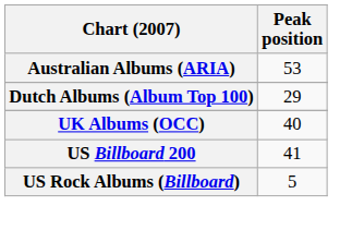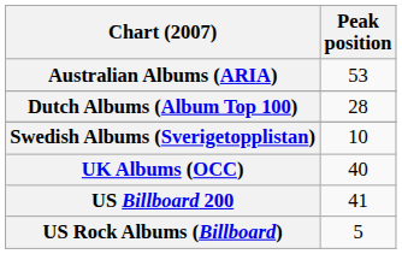 <table class="wikitable sortable plainrowheaders">
 <tr>
 <th>Chart (2007)</th>
 <th>Peak<br>position</th>
 </tr>
 <tr>
 <th scope="row">Australian Albums (<a href='#'>ARIA</a>)</th>
 <td align="center">53</td>
 </tr>
 <tr>
 </tr>
 <tr>
 <th scope="row">Dutch Albums (<a href='#'>Album Top 100</a>)</th>
-<td align="center">29</td>
+<td align="center">28</td>
 </tr>
 <tr>
 </tr>
 <tr>
 </tr>
 <tr>
 </tr>
 <tr>
 </tr>
 <tr>
+</tr>
+<tr>
+<th scope="row">Swedish Albums (<a href='#'>Sverigetopplistan</a>)</th>
+<td align="center">10</td>
 </tr>
 <tr>
 <th scope="row"><a href='#'>UK Albums</a> (<a href='#'>OCC</a>)</th>
 <td align="center">40</td>
 </tr>
 <tr>
 <th scope="row">US <a href='#'><em>Billboard</em> 200</a></th>
 <td align="center">41</td>
 </tr>
 <tr>
 <th scope="row">US Rock Albums (<em><a href='#'>Billboard</a></em>)</th>
 <td align="center">5</td>
 </tr>
 </table>
